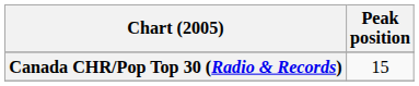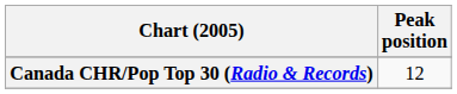 <table class="wikitable sortable plainrowheaders" style="text-align:center">
 <tr>
 <th>Chart (2005)</th>
 <th>Peak<br>position</th>
 </tr>
 <tr>
 </tr>
 <tr>
 </tr>
 <tr>
 <th scope="row">Canada CHR/Pop Top 30 (<em><a href='#'>Radio & Records</a></em>)</th>
-<td>15</td>
+<td>12</td>
 </tr>
 <tr>
 </tr>
 <tr>
 </tr>
 <tr>
 </tr>
 <tr>
 </tr>
 <tr>
 </tr>
 <tr>
 </tr>
 <tr>
 </tr>
 <tr>
 </tr>
 </table>
